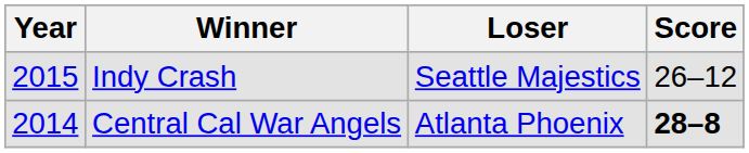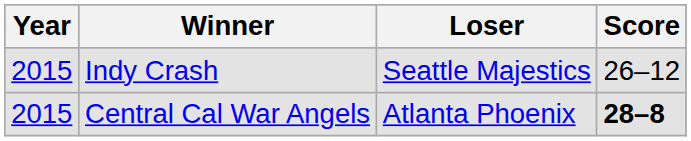 <table class="wikitable">
 <tr>
 <th>Year</th>
 <th>Winner</th>
 <th>Loser</th>
 <th>Score</th>
 </tr>
 <tr style="background: #e3e3e3;">
 <td><a href='#'>2015</a></td>
 <td><a href='#'>Indy Crash</a></td>
 <td><a href='#'>Seattle Majestics</a></td>
 <td>26–12</td>
 </tr>
 <tr style="background: #e3e3e3;">
-<td><a href='#'>2014</a></td>
+<td><a href='#'>2015</a></td>
 <td><a href='#'>Central Cal War Angels</a></td>
 <td><a href='#'>Atlanta Phoenix</a></td>
 <td><strong>28–8</strong></td>
 </tr>
 </table>
